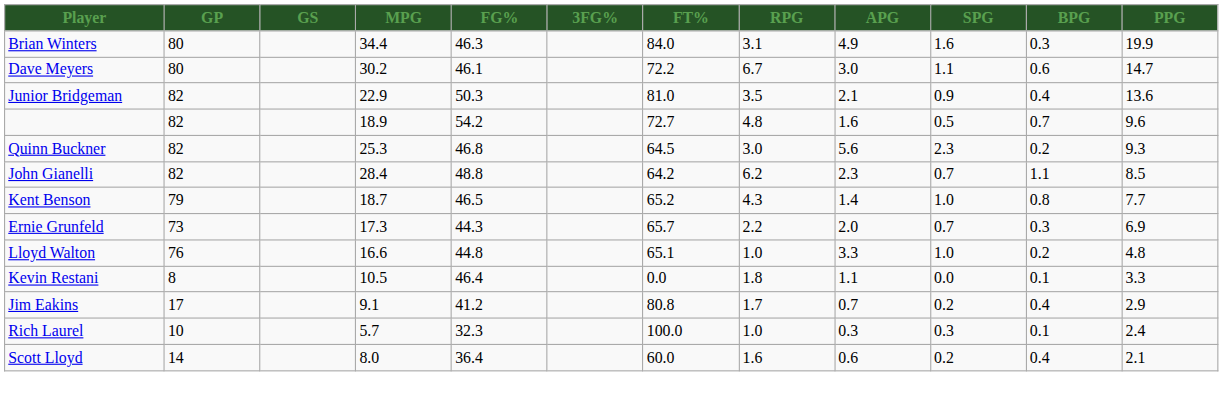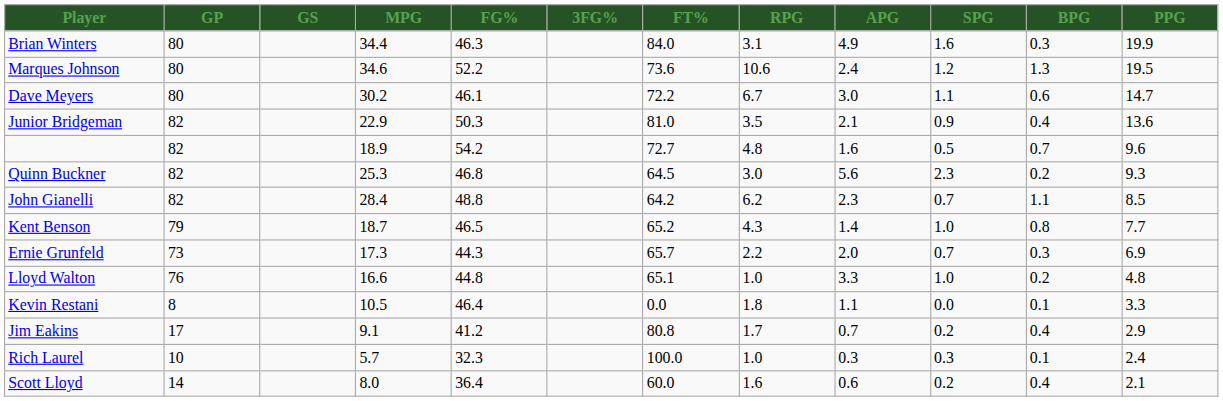 <table class="wikitable sortable" style="font-size: 90%">
 <tr>
 <th style="background:#255325; color:#59A04F" width="10%">Player</th>
 <th style="background:#255325; color:#59A04F" width="6%">GP</th>
 <th style="background:#255325; color:#59A04F" width="6%">GS</th>
 <th style="background:#255325; color:#59A04F" width="6%">MPG</th>
 <th style="background:#255325; color:#59A04F" width="6%">FG%</th>
 <th style="background:#255325; color:#59A04F" width="6%">3FG%</th>
 <th style="background:#255325; color:#59A04F" width="6%">FT%</th>
 <th style="background:#255325; color:#59A04F" width="6%">RPG</th>
 <th style="background:#255325; color:#59A04F" width="6%">APG</th>
 <th style="background:#255325; color:#59A04F" width="6%">SPG</th>
 <th style="background:#255325; color:#59A04F" width="6%">BPG</th>
 <th style="background:#255325; color:#59A04F" width="6%">PPG</th>
 </tr>
 <tr>
 <td><a href='#'>Brian Winters</a></td>
 <td>80</td>
 <td></td>
 <td>34.4</td>
 <td>46.3</td>
 <td></td>
 <td>84.0</td>
 <td>3.1</td>
 <td>4.9</td>
 <td>1.6</td>
 <td>0.3</td>
 <td>19.9</td>
+</tr>
+<tr>
+<td><a href='#'>Marques Johnson</a></td>
+<td>80</td>
+<td></td>
+<td>34.6</td>
+<td>52.2</td>
+<td></td>
+<td>73.6</td>
+<td>10.6</td>
+<td>2.4</td>
+<td>1.2</td>
+<td>1.3</td>
+<td>19.5</td>
 </tr>
 <tr>
 <td><a href='#'>Dave Meyers</a></td>
 <td>80</td>
 <td></td>
 <td>30.2</td>
 <td>46.1</td>
 <td></td>
 <td>72.2</td>
 <td>6.7</td>
 <td>3.0</td>
 <td>1.1</td>
 <td>0.6</td>
 <td>14.7</td>
 </tr>
 <tr>
 <td><a href='#'>Junior Bridgeman</a></td>
 <td>82</td>
 <td></td>
 <td>22.9</td>
 <td>50.3</td>
 <td></td>
 <td>81.0</td>
 <td>3.5</td>
 <td>2.1</td>
 <td>0.9</td>
 <td>0.4</td>
 <td>13.6</td>
 </tr>
 <tr>
 <td></td>
 <td>82</td>
 <td></td>
 <td>18.9</td>
 <td>54.2</td>
 <td></td>
 <td>72.7</td>
 <td>4.8</td>
 <td>1.6</td>
 <td>0.5</td>
 <td>0.7</td>
 <td>9.6</td>
 </tr>
 <tr>
 <td><a href='#'>Quinn Buckner</a></td>
 <td>82</td>
 <td></td>
 <td>25.3</td>
 <td>46.8</td>
 <td></td>
 <td>64.5</td>
 <td>3.0</td>
 <td>5.6</td>
 <td>2.3</td>
 <td>0.2</td>
 <td>9.3</td>
 </tr>
 <tr>
 <td><a href='#'>John Gianelli</a></td>
 <td>82</td>
 <td></td>
 <td>28.4</td>
 <td>48.8</td>
 <td></td>
 <td>64.2</td>
 <td>6.2</td>
 <td>2.3</td>
 <td>0.7</td>
 <td>1.1</td>
 <td>8.5</td>
 </tr>
 <tr>
 <td><a href='#'>Kent Benson</a></td>
 <td>79</td>
 <td></td>
 <td>18.7</td>
 <td>46.5</td>
 <td></td>
 <td>65.2</td>
 <td>4.3</td>
 <td>1.4</td>
 <td>1.0</td>
 <td>0.8</td>
 <td>7.7</td>
 </tr>
 <tr>
 <td><a href='#'>Ernie Grunfeld</a></td>
 <td>73</td>
 <td></td>
 <td>17.3</td>
 <td>44.3</td>
 <td></td>
 <td>65.7</td>
 <td>2.2</td>
 <td>2.0</td>
 <td>0.7</td>
 <td>0.3</td>
 <td>6.9</td>
 </tr>
 <tr>
 <td><a href='#'>Lloyd Walton</a></td>
 <td>76</td>
 <td></td>
 <td>16.6</td>
 <td>44.8</td>
 <td></td>
 <td>65.1</td>
 <td>1.0</td>
 <td>3.3</td>
 <td>1.0</td>
 <td>0.2</td>
 <td>4.8</td>
 </tr>
 <tr>
 <td><a href='#'>Kevin Restani</a></td>
 <td>8</td>
 <td></td>
 <td>10.5</td>
 <td>46.4</td>
 <td></td>
 <td>0.0</td>
 <td>1.8</td>
 <td>1.1</td>
 <td>0.0</td>
 <td>0.1</td>
 <td>3.3</td>
 </tr>
 <tr>
 <td><a href='#'>Jim Eakins</a></td>
 <td>17</td>
 <td></td>
 <td>9.1</td>
 <td>41.2</td>
 <td></td>
 <td>80.8</td>
 <td>1.7</td>
 <td>0.7</td>
 <td>0.2</td>
 <td>0.4</td>
 <td>2.9</td>
 </tr>
 <tr>
 <td><a href='#'>Rich Laurel</a></td>
 <td>10</td>
 <td></td>
 <td>5.7</td>
 <td>32.3</td>
 <td></td>
 <td>100.0</td>
 <td>1.0</td>
 <td>0.3</td>
 <td>0.3</td>
 <td>0.1</td>
 <td>2.4</td>
 </tr>
 <tr>
 <td><a href='#'>Scott Lloyd</a></td>
 <td>14</td>
 <td></td>
 <td>8.0</td>
 <td>36.4</td>
 <td></td>
 <td>60.0</td>
 <td>1.6</td>
 <td>0.6</td>
 <td>0.2</td>
 <td>0.4</td>
 <td>2.1</td>
 </tr>
 </table>
